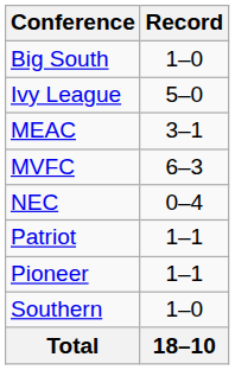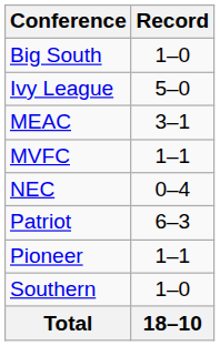 <table class="wikitable">
 <tr>
 <th>Conference</th>
 <th>Record</th>
 </tr>
 <tr>
 <td><a href='#'>Big South</a></td>
 <td align=center>1–0</td>
 </tr>
 <tr>
 <td><a href='#'>Ivy League</a></td>
 <td align=center>5–0</td>
 </tr>
 <tr>
 <td><a href='#'>MEAC</a></td>
 <td align=center>3–1</td>
 </tr>
 <tr>
 <td><a href='#'>MVFC</a></td>
-<td align=center>6–3</td>
+<td align=center>1–1</td>
 </tr>
 <tr>
 <td><a href='#'>NEC</a></td>
 <td align=center>0–4</td>
 </tr>
 <tr>
 <td><a href='#'>Patriot</a></td>
-<td align=center>1–1</td>
+<td align=center>6–3</td>
 </tr>
 <tr>
 <td><a href='#'>Pioneer</a></td>
 <td align=center>1–1</td>
 </tr>
 <tr>
 <td><a href='#'>Southern</a></td>
 <td align=center>1–0</td>
 </tr>
 <tr>
 <th>Total</th>
 <th>18–10</th>
 </tr>
 </table>
